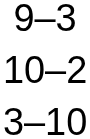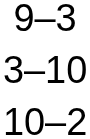 <table style="text-align:center">
 <tr>
 <th width=200></th>
 <th width=100></th>
 <th width=200></th>
 </tr>
 <tr>
 <td align=right><strong></strong></td>
 <td>9–3</td>
 <td align=left></td>
 </tr>
 <tr>
+<td align=right></td>
+<td>3–10</td>
+<td align=left><strong></strong></td>
+</tr>
+<tr>
 <td align=right><strong></strong></td>
 <td>10–2</td>
 <td align=left></td>
 </tr>
-<tr>
-<td align=right></td>
-<td>3–10</td>
-<td align=left><strong></strong></td>
-</tr>
 </table>
